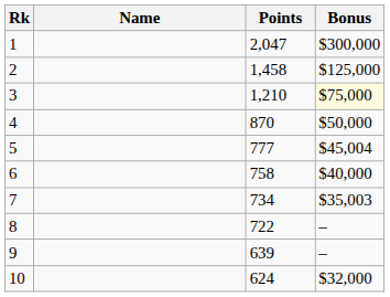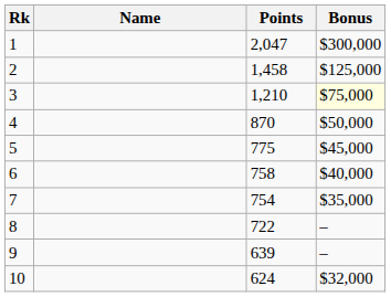 <table class="wikitable">
 <tr>
 <th>Rk</th>
 <th style="width:200px;">Name</th>
 <th style="width:60px;">Points</th>
 <th style="width:60px;">Bonus</th>
 </tr>
 <tr>
 <td>1</td>
 <td></td>
 <td>2,047</td>
 <td>$300,000</td>
 </tr>
 <tr>
 <td>2</td>
 <td></td>
 <td>1,458</td>
 <td>$125,000</td>
 </tr>
 <tr>
 <td>3</td>
 <td></td>
 <td>1,210</td>
 <td style="background: lightyellow;">$75,000</td>
 </tr>
 <tr>
 <td>4</td>
 <td></td>
 <td>870</td>
 <td>$50,000</td>
 </tr>
 <tr>
 <td>5</td>
 <td></td>
-<td>777</td>
-<td>$45,004</td>
+<td>775</td>
+<td>$45,000</td>
 </tr>
 <tr>
 <td>6</td>
 <td></td>
 <td>758</td>
 <td>$40,000</td>
 </tr>
 <tr>
 <td>7</td>
 <td></td>
-<td>734</td>
-<td>$35,003</td>
+<td>754</td>
+<td>$35,000</td>
 </tr>
 <tr>
 <td>8</td>
 <td></td>
 <td>722</td>
 <td>–</td>
 </tr>
 <tr>
 <td>9</td>
 <td></td>
 <td>639</td>
 <td>–</td>
 </tr>
 <tr>
 <td>10</td>
 <td></td>
 <td>624</td>
 <td>$32,000</td>
 </tr>
 </table>
